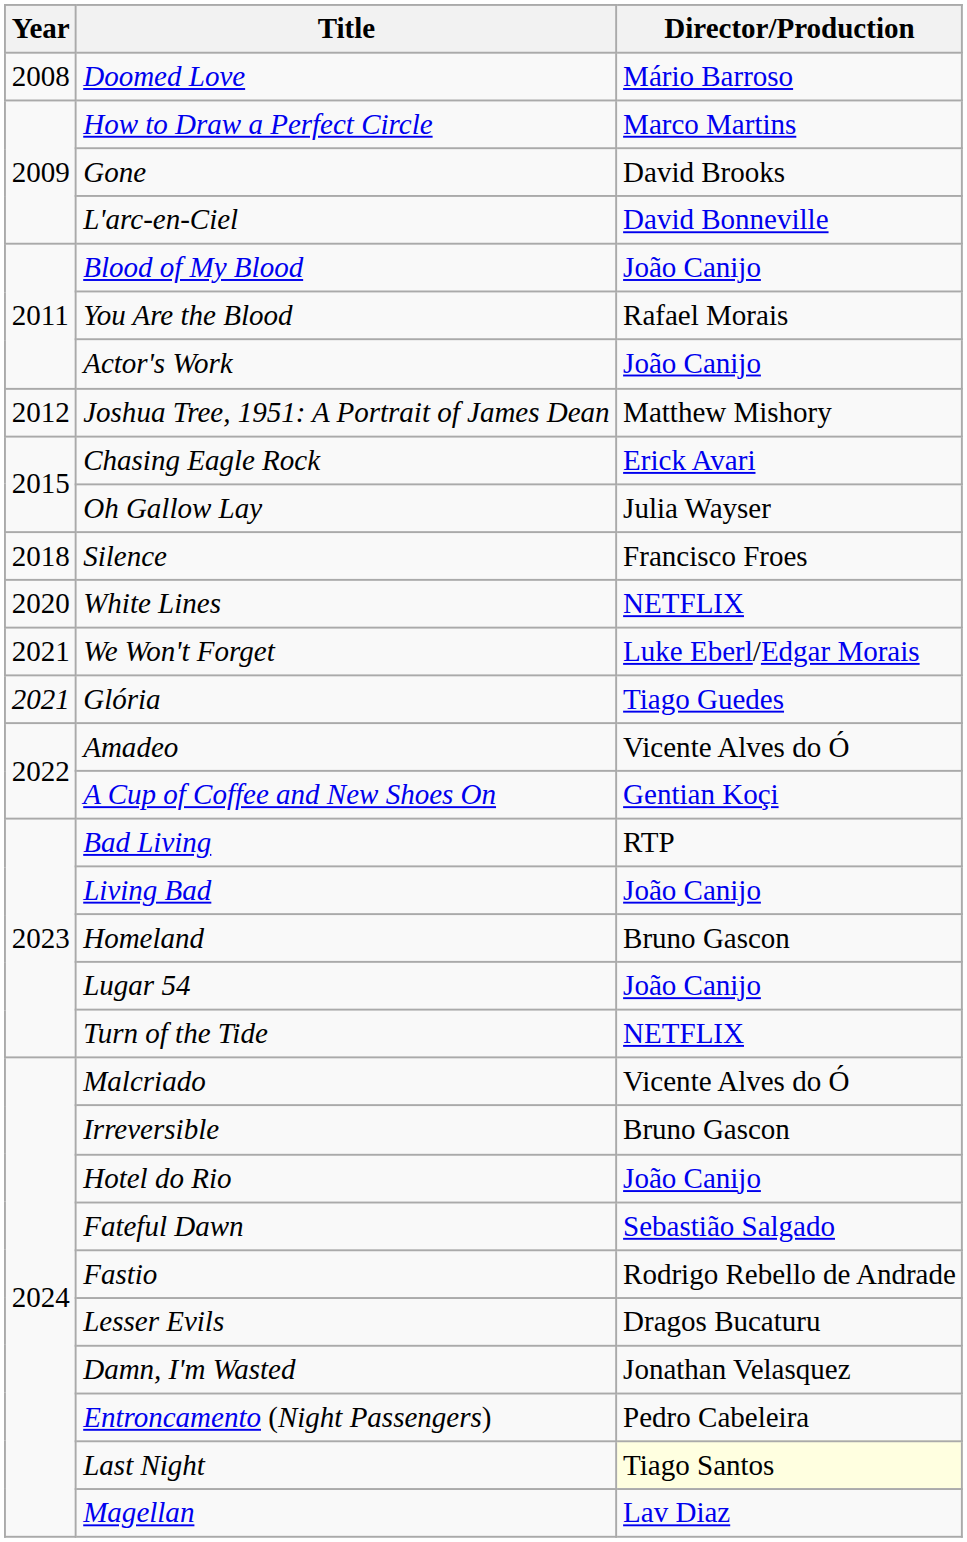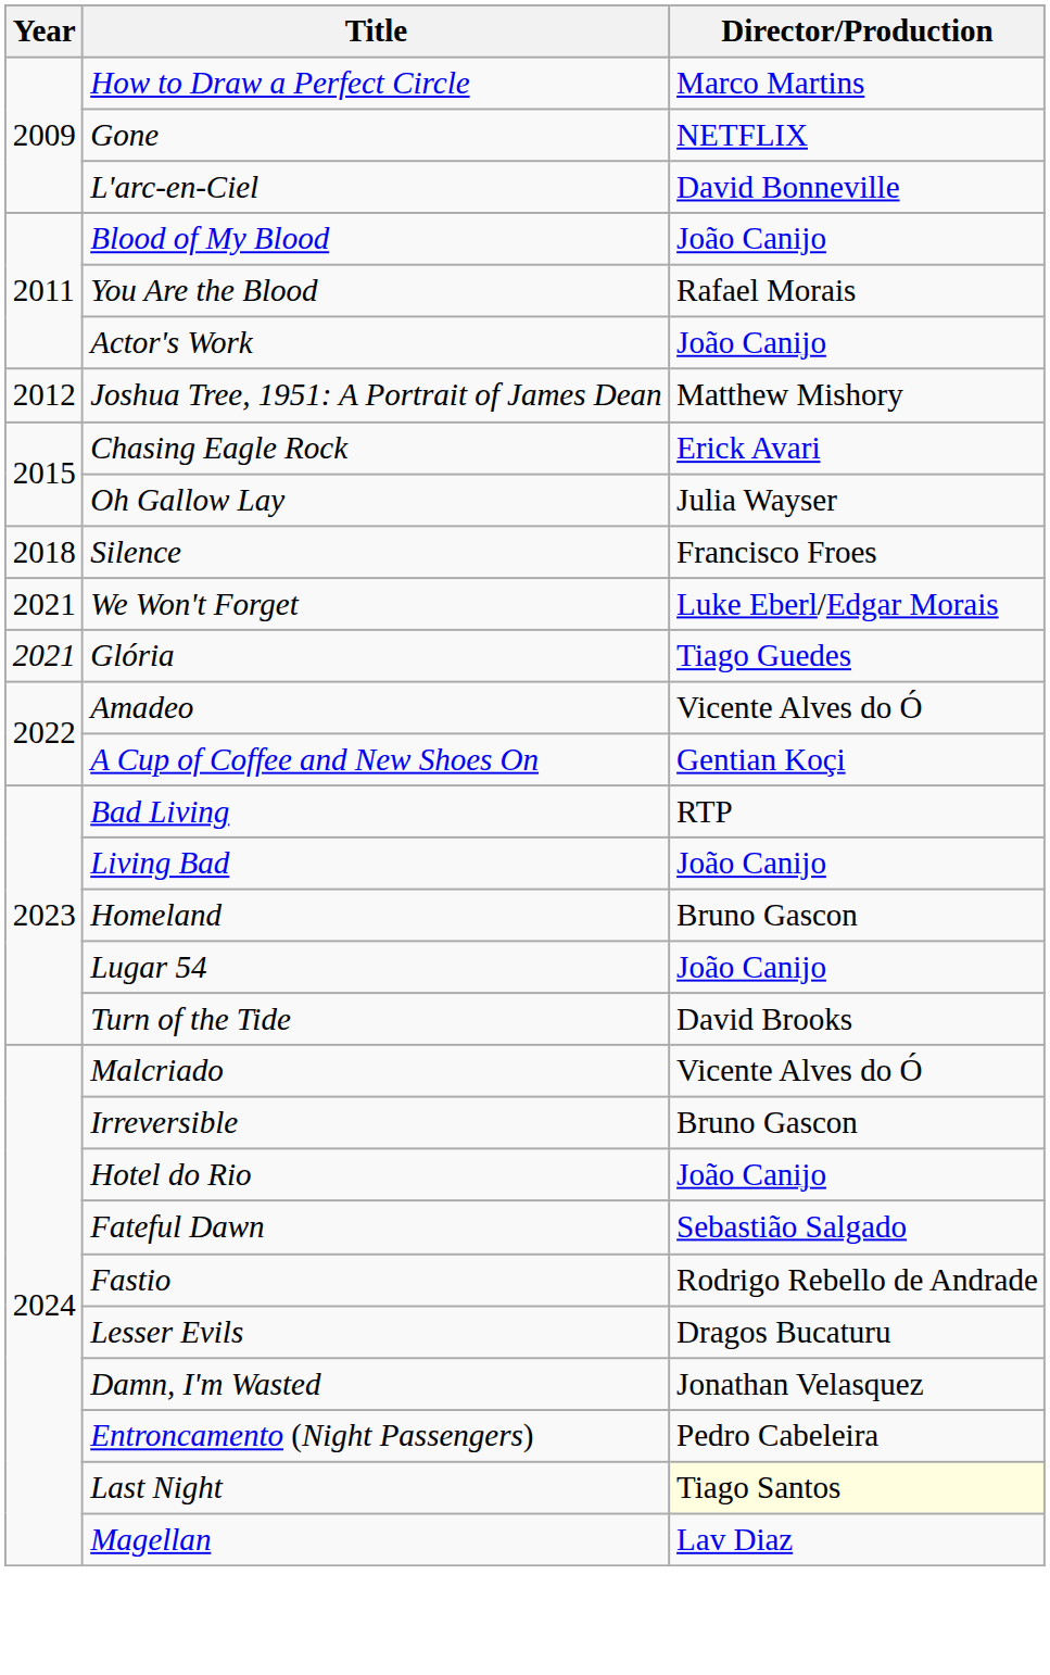 <table class="wikitable" style="font-size:95%;">
 <tr>
 <th>Year</th>
 <th>Title</th>
 <th>Director/Production</th>
-</tr>
-<tr>
-<td>2008</td>
-<td><em><a href='#'>Doomed Love</a></em></td>
-<td><a href='#'>Mário Barroso</a></td>
 </tr>
 <tr>
 <td rowspan="3">2009</td>
 <td><em><a href='#'>How to Draw a Perfect Circle</a></em></td>
 <td><a href='#'>Marco Martins</a></td>
 </tr>
 <tr>
 <td><em>Gone</em></td>
-<td>David Brooks</td>
+<td><a href='#'>NETFLIX</a></td>
 </tr>
 <tr>
 <td><em>L'arc-en-Ciel</em></td>
 <td><a href='#'>David Bonneville</a></td>
 </tr>
 <tr>
 <td rowspan="3">2011</td>
 <td><em><a href='#'>Blood of My Blood</a></em></td>
 <td><a href='#'>João Canijo</a></td>
 </tr>
 <tr>
 <td><em>You Are the Blood</em></td>
 <td>Rafael Morais</td>
 </tr>
 <tr>
 <td><em>Actor's Work</em></td>
 <td><a href='#'>João Canijo</a></td>
 </tr>
 <tr>
 <td>2012</td>
 <td><em>Joshua Tree, 1951: A Portrait of James Dean</em></td>
 <td>Matthew Mishory</td>
 </tr>
 <tr>
 <td rowspan="2">2015</td>
 <td><em>Chasing Eagle Rock</em></td>
 <td><a href='#'>Erick Avari</a></td>
 </tr>
 <tr>
 <td><em>Oh Gallow Lay</em></td>
 <td>Julia Wayser</td>
 </tr>
 <tr>
 <td>2018</td>
 <td><em>Silence</em></td>
 <td>Francisco Froes</td>
-</tr>
-<tr>
-<td>2020</td>
-<td><em>White Lines</em></td>
-<td><a href='#'>NETFLIX</a></td>
 </tr>
 <tr>
 <td>2021</td>
 <td><em>We Won't Forget</em></td>
 <td><a href='#'>Luke Eberl</a>/<a href='#'>Edgar Morais</a></td>
 </tr>
 <tr>
 <td><em>2021</em></td>
 <td><em>Glória</em></td>
 <td><a href='#'>Tiago Guedes</a></td>
 </tr>
 <tr>
 <td rowspan="2">2022</td>
 <td><em>Amadeo</em></td>
 <td>Vicente Alves do Ó</td>
 </tr>
 <tr>
 <td><em><a href='#'>A Cup of Coffee and New Shoes On</a></em></td>
 <td><a href='#'>Gentian Koçi</a></td>
 </tr>
 <tr>
 <td rowspan="5">2023</td>
 <td><em><a href='#'>Bad Living</a></em></td>
 <td>RTP</td>
 </tr>
 <tr>
 <td><em><a href='#'>Living Bad</a></em></td>
 <td><a href='#'>João Canijo</a></td>
 </tr>
 <tr>
 <td><em>Homeland</em></td>
 <td>Bruno Gascon</td>
 </tr>
 <tr>
 <td><em>Lugar 54</em></td>
 <td><a href='#'>João Canijo</a></td>
 </tr>
 <tr>
 <td><em>Turn of the Tide</em></td>
-<td><a href='#'>NETFLIX</a></td>
+<td>David Brooks</td>
 </tr>
 <tr>
 <td rowspan="10">2024</td>
 <td><em>Malcriado</em></td>
 <td>Vicente Alves do Ó</td>
 </tr>
 <tr>
 <td><em>Irreversible</em></td>
 <td>Bruno Gascon</td>
 </tr>
 <tr>
 <td><em>Hotel do Rio</em></td>
 <td><a href='#'>João Canijo</a></td>
 </tr>
 <tr>
 <td><em>Fateful Dawn</em></td>
 <td><a href='#'>Sebastião Salgado</a></td>
 </tr>
 <tr>
 <td><em>Fastio</em></td>
 <td>Rodrigo Rebello de Andrade</td>
 </tr>
 <tr>
 <td><em>Lesser Evils</em></td>
 <td>Dragos Bucaturu</td>
 </tr>
 <tr>
 <td><em>Damn, I'm Wasted</em></td>
 <td>Jonathan Velasquez</td>
 </tr>
 <tr>
 <td><em><a href='#'>Entroncamento</a></em> (<em>Night Passengers</em>)</td>
 <td>Pedro Cabeleira</td>
 </tr>
 <tr>
 <td><em>Last Night</em></td>
 <td style="background: lightyellow;">Tiago Santos</td>
 </tr>
 <tr>
 <td><em><a href='#'>Magellan</a></em></td>
 <td><a href='#'>Lav Diaz</a></td>
 </tr>
 </table>
